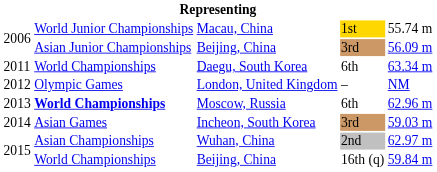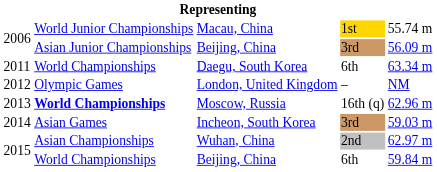 <table>
 <tr>
 <th colspan="6">Representing </th>
 </tr>
 <tr>
 <td rowspan=2>2006</td>
 <td><a href='#'>World Junior Championships</a></td>
 <td><a href='#'>Macau, China</a></td>
 <td bgcolor=gold>1st</td>
 <td>55.74 m</td>
 </tr>
 <tr>
 <td><a href='#'>Asian Junior Championships</a></td>
 <td><a href='#'>Beijing, China</a></td>
 <td bgcolor=cc9966>3rd</td>
 <td><a href='#'>56.09 m</a></td>
 </tr>
 <tr>
 <td>2011</td>
 <td><a href='#'>World Championships</a></td>
 <td><a href='#'>Daegu, South Korea</a></td>
 <td>6th</td>
 <td><a href='#'>63.34 m</a></td>
 </tr>
 <tr>
 <td>2012</td>
 <td><a href='#'>Olympic Games</a></td>
 <td><a href='#'>London, United Kingdom</a></td>
 <td>–</td>
 <td><a href='#'>NM</a></td>
 </tr>
 <tr>
 <td>2013</td>
 <td><strong><a href='#'>World Championships</a></strong></td>
 <td><a href='#'>Moscow, Russia</a></td>
-<td>6th</td>
+<td>16th (q)</td>
 <td><a href='#'>62.96 m</a></td>
 </tr>
 <tr>
 <td>2014</td>
 <td><a href='#'>Asian Games</a></td>
 <td><a href='#'>Incheon, South Korea</a></td>
 <td bgcolor=cc9966>3rd</td>
 <td><a href='#'>59.03 m</a></td>
 </tr>
 <tr>
 <td rowspan=2>2015</td>
 <td><a href='#'>Asian Championships</a></td>
 <td><a href='#'>Wuhan, China</a></td>
 <td bgcolor=silver>2nd</td>
 <td><a href='#'>62.97 m</a></td>
 </tr>
 <tr>
 <td><a href='#'>World Championships</a></td>
 <td><a href='#'>Beijing, China</a></td>
-<td>16th (q)</td>
+<td>6th</td>
 <td><a href='#'>59.84 m</a></td>
 </tr>
 </table>
